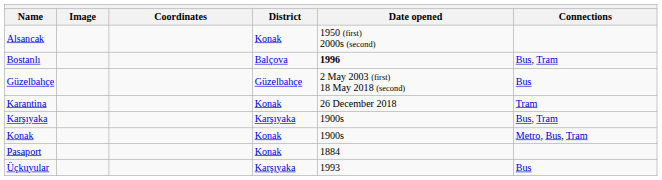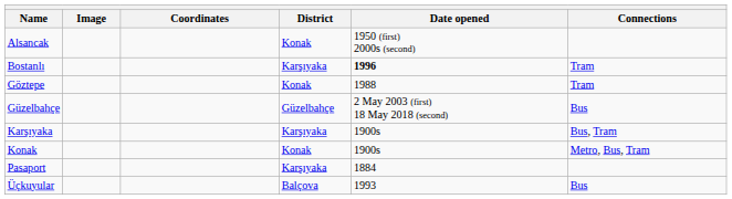 <table class="wikitable sortable">
 <tr>
 <th colspan="6"></th>
 </tr>
 <tr>
 <th width="8%">Name</th>
 <th width="8%" class="unsortable">Image</th>
 <th width="22%" class="unsortable">Coordinates</th>
 <th width="10%">District</th>
 <th width="30%">Date opened</th>
 <th width="22%">Connections</th>
 </tr>
 <tr>
 <td><a href='#'>Alsancak</a></td>
 <td class="noresize"></td>
 <td></td>
 <td><a href='#'>Konak</a></td>
 <td>1950 <small>(first)</small><br>2000s <small>(second)</small></td>
 <td></td>
 </tr>
 <tr>
 <td><a href='#'>Bostanlı</a></td>
 <td class="noresize"></td>
 <td></td>
-<td><a href='#'>Balçova</a></td>
+<td><a href='#'>Karşıyaka</a></td>
 <td><strong>1996</strong></td>
-<td><a href='#'>Bus</a>, <a href='#'>Tram</a></td>
+<td><a href='#'>Tram</a></td>
+</tr>
+<tr>
+<td><a href='#'>Göztepe</a></td>
+<td class="noresize"></td>
+<td></td>
+<td><a href='#'>Konak</a></td>
+<td>1988</td>
+<td><a href='#'>Tram</a></td>
 </tr>
 <tr>
 <td><a href='#'>Güzelbahçe</a></td>
 <td class="noresize"></td>
 <td></td>
 <td><a href='#'>Güzelbahçe</a></td>
 <td>2 May 2003 <small>(first)</small><br>18 May 2018 <small>(second)</small></td>
 <td><a href='#'>Bus</a></td>
-</tr>
-<tr>
-<td><a href='#'>Karantina</a></td>
-<td class="noresize"></td>
-<td></td>
-<td><a href='#'>Konak</a></td>
-<td>26 December 2018</td>
-<td><a href='#'>Tram</a></td>
 </tr>
 <tr>
 <td><a href='#'>Karşıyaka</a></td>
 <td class="noresize"></td>
 <td></td>
 <td><a href='#'>Karşıyaka</a></td>
 <td>1900s</td>
 <td><a href='#'>Bus</a>, <a href='#'>Tram</a></td>
 </tr>
 <tr>
 <td><a href='#'>Konak</a></td>
 <td class="noresize"></td>
 <td></td>
 <td><a href='#'>Konak</a></td>
 <td>1900s</td>
 <td><a href='#'>Metro</a>, <a href='#'>Bus</a>, <a href='#'>Tram</a></td>
 </tr>
 <tr>
 <td><a href='#'>Pasaport</a></td>
 <td class="noresize"></td>
 <td></td>
-<td><a href='#'>Konak</a></td>
+<td><a href='#'>Karşıyaka</a></td>
 <td>1884</td>
 <td></td>
 </tr>
 <tr>
 <td><a href='#'>Üçkuyular</a></td>
 <td class="noresize"></td>
 <td></td>
-<td><a href='#'>Karşıyaka</a></td>
+<td><a href='#'>Balçova</a></td>
 <td>1993</td>
 <td><a href='#'>Bus</a></td>
 </tr>
 </table>
